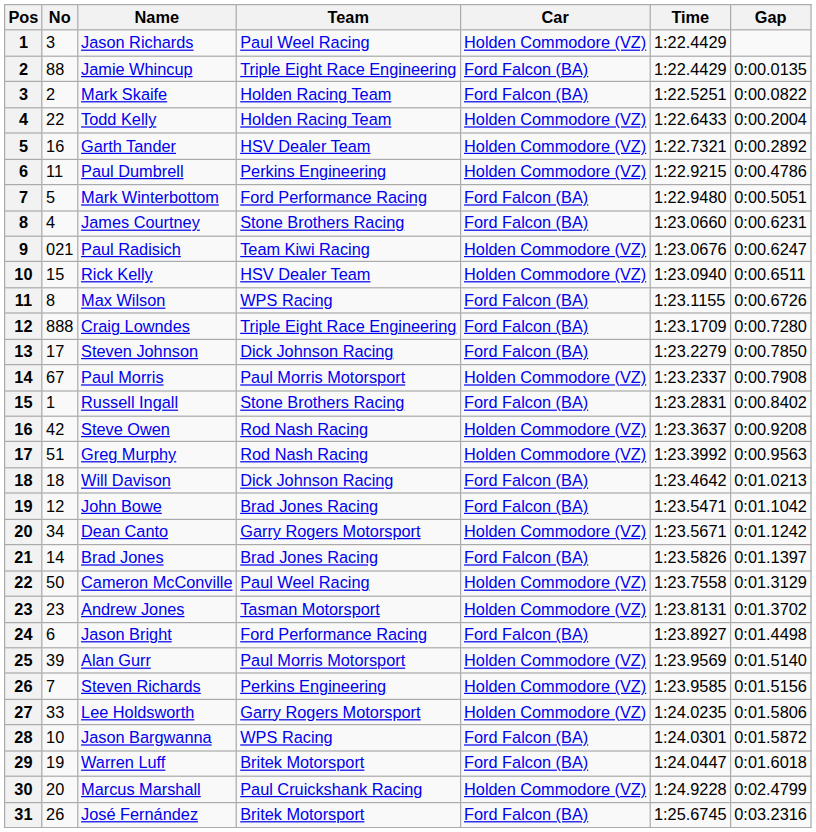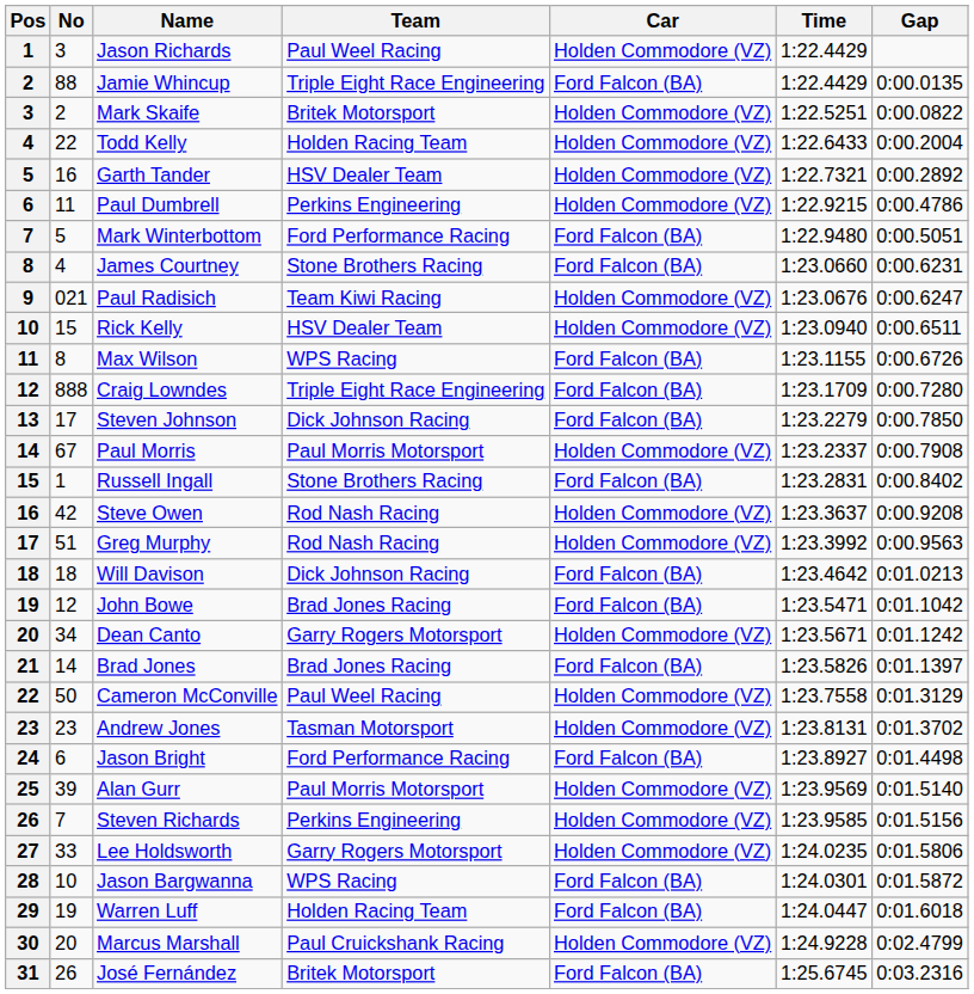 <table class="wikitable" style="font-size: 85%;">
 <tr>
 <th>Pos</th>
 <th>No</th>
 <th>Name</th>
 <th>Team</th>
 <th>Car</th>
 <th>Time</th>
 <th>Gap</th>
 </tr>
 <tr>
 <th>1</th>
 <td>3</td>
 <td> <a href='#'>Jason Richards</a></td>
 <td><a href='#'>Paul Weel Racing</a></td>
 <td><a href='#'>Holden Commodore (VZ)</a></td>
 <td>1:22.4429</td>
 <td></td>
 </tr>
 <tr>
 <th>2</th>
 <td>88</td>
 <td> <a href='#'>Jamie Whincup</a></td>
 <td><a href='#'>Triple Eight Race Engineering</a></td>
 <td><a href='#'>Ford Falcon (BA)</a></td>
 <td>1:22.4429</td>
 <td>0:00.0135</td>
 </tr>
 <tr>
 <th>3</th>
 <td>2</td>
 <td> <a href='#'>Mark Skaife</a></td>
-<td><a href='#'>Holden Racing Team</a></td>
-<td><a href='#'>Ford Falcon (BA)</a></td>
+<td><a href='#'>Britek Motorsport</a></td>
+<td><a href='#'>Holden Commodore (VZ)</a></td>
 <td>1:22.5251</td>
 <td>0:00.0822</td>
 </tr>
 <tr>
 <th>4</th>
 <td>22</td>
 <td> <a href='#'>Todd Kelly</a></td>
 <td><a href='#'>Holden Racing Team</a></td>
 <td><a href='#'>Holden Commodore (VZ)</a></td>
 <td>1:22.6433</td>
 <td>0:00.2004</td>
 </tr>
 <tr>
 <th>5</th>
 <td>16</td>
 <td> <a href='#'>Garth Tander</a></td>
 <td><a href='#'>HSV Dealer Team</a></td>
 <td><a href='#'>Holden Commodore (VZ)</a></td>
 <td>1:22.7321</td>
 <td>0:00.2892</td>
 </tr>
 <tr>
 <th>6</th>
 <td>11</td>
 <td> <a href='#'>Paul Dumbrell</a></td>
 <td><a href='#'>Perkins Engineering</a></td>
 <td><a href='#'>Holden Commodore (VZ)</a></td>
 <td>1:22.9215</td>
 <td>0:00.4786</td>
 </tr>
 <tr>
 <th>7</th>
 <td>5</td>
 <td> <a href='#'>Mark Winterbottom</a></td>
 <td><a href='#'>Ford Performance Racing</a></td>
 <td><a href='#'>Ford Falcon (BA)</a></td>
 <td>1:22.9480</td>
 <td>0:00.5051</td>
 </tr>
 <tr>
 <th>8</th>
 <td>4</td>
 <td> <a href='#'>James Courtney</a></td>
 <td><a href='#'>Stone Brothers Racing</a></td>
 <td><a href='#'>Ford Falcon (BA)</a></td>
 <td>1:23.0660</td>
 <td>0:00.6231</td>
 </tr>
 <tr>
 <th>9</th>
 <td>021</td>
 <td> <a href='#'>Paul Radisich</a></td>
 <td><a href='#'>Team Kiwi Racing</a></td>
 <td><a href='#'>Holden Commodore (VZ)</a></td>
 <td>1:23.0676</td>
 <td>0:00.6247</td>
 </tr>
 <tr>
 <th>10</th>
 <td>15</td>
 <td> <a href='#'>Rick Kelly</a></td>
 <td><a href='#'>HSV Dealer Team</a></td>
 <td><a href='#'>Holden Commodore (VZ)</a></td>
 <td>1:23.0940</td>
 <td>0:00.6511</td>
 </tr>
 <tr>
 <th>11</th>
 <td>8</td>
 <td> <a href='#'>Max Wilson</a></td>
 <td><a href='#'>WPS Racing</a></td>
 <td><a href='#'>Ford Falcon (BA)</a></td>
 <td>1:23.1155</td>
 <td>0:00.6726</td>
 </tr>
 <tr>
 <th>12</th>
 <td>888</td>
 <td> <a href='#'>Craig Lowndes</a></td>
 <td><a href='#'>Triple Eight Race Engineering</a></td>
 <td><a href='#'>Ford Falcon (BA)</a></td>
 <td>1:23.1709</td>
 <td>0:00.7280</td>
 </tr>
 <tr>
 <th>13</th>
 <td>17</td>
 <td> <a href='#'>Steven Johnson</a></td>
 <td><a href='#'>Dick Johnson Racing</a></td>
 <td><a href='#'>Ford Falcon (BA)</a></td>
 <td>1:23.2279</td>
 <td>0:00.7850</td>
 </tr>
 <tr>
 <th>14</th>
 <td>67</td>
 <td> <a href='#'>Paul Morris</a></td>
 <td><a href='#'>Paul Morris Motorsport</a></td>
 <td><a href='#'>Holden Commodore (VZ)</a></td>
 <td>1:23.2337</td>
 <td>0:00.7908</td>
 </tr>
 <tr>
 <th>15</th>
 <td>1</td>
 <td> <a href='#'>Russell Ingall</a></td>
 <td><a href='#'>Stone Brothers Racing</a></td>
 <td><a href='#'>Ford Falcon (BA)</a></td>
 <td>1:23.2831</td>
 <td>0:00.8402</td>
 </tr>
 <tr>
 <th>16</th>
 <td>42</td>
 <td> <a href='#'>Steve Owen</a></td>
 <td><a href='#'>Rod Nash Racing</a></td>
 <td><a href='#'>Holden Commodore (VZ)</a></td>
 <td>1:23.3637</td>
 <td>0:00.9208</td>
 </tr>
 <tr>
 <th>17</th>
 <td>51</td>
 <td> <a href='#'>Greg Murphy</a></td>
 <td><a href='#'>Rod Nash Racing</a></td>
 <td><a href='#'>Holden Commodore (VZ)</a></td>
 <td>1:23.3992</td>
 <td>0:00.9563</td>
 </tr>
 <tr>
 <th>18</th>
 <td>18</td>
 <td> <a href='#'>Will Davison</a></td>
 <td><a href='#'>Dick Johnson Racing</a></td>
 <td><a href='#'>Ford Falcon (BA)</a></td>
 <td>1:23.4642</td>
 <td>0:01.0213</td>
 </tr>
 <tr>
 <th>19</th>
 <td>12</td>
 <td> <a href='#'>John Bowe</a></td>
 <td><a href='#'>Brad Jones Racing</a></td>
 <td><a href='#'>Ford Falcon (BA)</a></td>
 <td>1:23.5471</td>
 <td>0:01.1042</td>
 </tr>
 <tr>
 <th>20</th>
 <td>34</td>
 <td> <a href='#'>Dean Canto</a></td>
 <td><a href='#'>Garry Rogers Motorsport</a></td>
 <td><a href='#'>Holden Commodore (VZ)</a></td>
 <td>1:23.5671</td>
 <td>0:01.1242</td>
 </tr>
 <tr>
 <th>21</th>
 <td>14</td>
 <td> <a href='#'>Brad Jones</a></td>
 <td><a href='#'>Brad Jones Racing</a></td>
 <td><a href='#'>Ford Falcon (BA)</a></td>
 <td>1:23.5826</td>
 <td>0:01.1397</td>
 </tr>
 <tr>
 <th>22</th>
 <td>50</td>
 <td> <a href='#'>Cameron McConville</a></td>
 <td><a href='#'>Paul Weel Racing</a></td>
 <td><a href='#'>Holden Commodore (VZ)</a></td>
 <td>1:23.7558</td>
 <td>0:01.3129</td>
 </tr>
 <tr>
 <th>23</th>
 <td>23</td>
 <td> <a href='#'>Andrew Jones</a></td>
 <td><a href='#'>Tasman Motorsport</a></td>
 <td><a href='#'>Holden Commodore (VZ)</a></td>
 <td>1:23.8131</td>
 <td>0:01.3702</td>
 </tr>
 <tr>
 <th>24</th>
 <td>6</td>
 <td> <a href='#'>Jason Bright</a></td>
 <td><a href='#'>Ford Performance Racing</a></td>
 <td><a href='#'>Ford Falcon (BA)</a></td>
 <td>1:23.8927</td>
 <td>0:01.4498</td>
 </tr>
 <tr>
 <th>25</th>
 <td>39</td>
 <td> <a href='#'>Alan Gurr</a></td>
 <td><a href='#'>Paul Morris Motorsport</a></td>
 <td><a href='#'>Holden Commodore (VZ)</a></td>
 <td>1:23.9569</td>
 <td>0:01.5140</td>
 </tr>
 <tr>
 <th>26</th>
 <td>7</td>
 <td> <a href='#'>Steven Richards</a></td>
 <td><a href='#'>Perkins Engineering</a></td>
 <td><a href='#'>Holden Commodore (VZ)</a></td>
 <td>1:23.9585</td>
 <td>0:01.5156</td>
 </tr>
 <tr>
 <th>27</th>
 <td>33</td>
 <td> <a href='#'>Lee Holdsworth</a></td>
 <td><a href='#'>Garry Rogers Motorsport</a></td>
 <td><a href='#'>Holden Commodore (VZ)</a></td>
 <td>1:24.0235</td>
 <td>0:01.5806</td>
 </tr>
 <tr>
 <th>28</th>
 <td>10</td>
 <td> <a href='#'>Jason Bargwanna</a></td>
 <td><a href='#'>WPS Racing</a></td>
 <td><a href='#'>Ford Falcon (BA)</a></td>
 <td>1:24.0301</td>
 <td>0:01.5872</td>
 </tr>
 <tr>
 <th>29</th>
 <td>19</td>
 <td> <a href='#'>Warren Luff</a></td>
-<td><a href='#'>Britek Motorsport</a></td>
+<td><a href='#'>Holden Racing Team</a></td>
 <td><a href='#'>Ford Falcon (BA)</a></td>
 <td>1:24.0447</td>
 <td>0:01.6018</td>
 </tr>
 <tr>
 <th>30</th>
 <td>20</td>
 <td> <a href='#'>Marcus Marshall</a></td>
 <td><a href='#'>Paul Cruickshank Racing</a></td>
 <td><a href='#'>Holden Commodore (VZ)</a></td>
 <td>1:24.9228</td>
 <td>0:02.4799</td>
 </tr>
 <tr>
 <th>31</th>
 <td>26</td>
 <td> <a href='#'>José Fernández</a></td>
 <td><a href='#'>Britek Motorsport</a></td>
 <td><a href='#'>Ford Falcon (BA)</a></td>
 <td>1:25.6745</td>
 <td>0:03.2316</td>
 </tr>
 <tr>
 </tr>
 </table>
